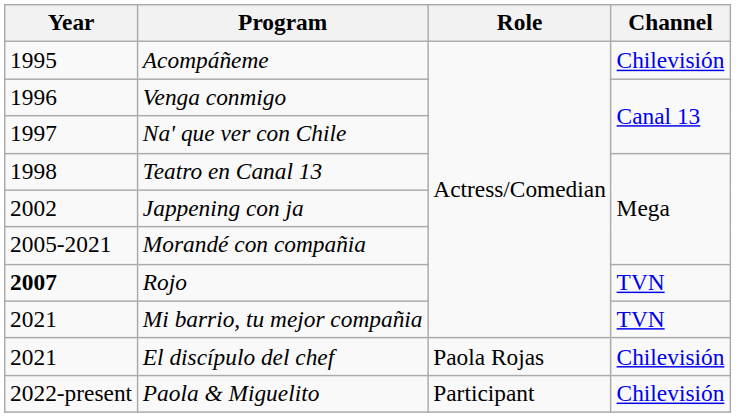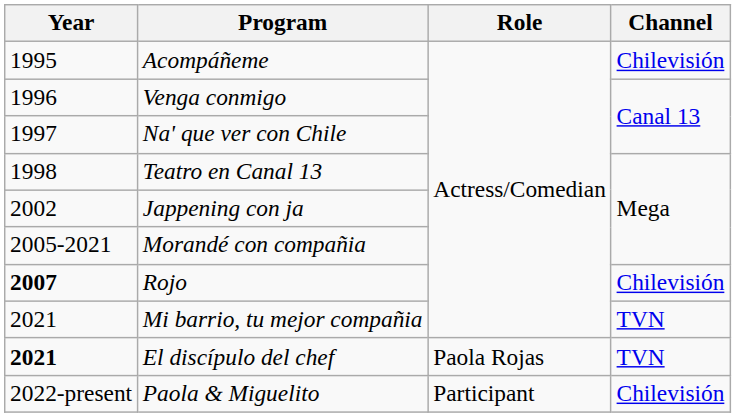 <table class="wikitable">
 <tr>
 <th>Year</th>
 <th>Program</th>
 <th>Role</th>
 <th>Channel</th>
 </tr>
 <tr>
 <td>1995</td>
 <td><em>Acompáñeme</em></td>
 <td rowspan="8">Actress/Comedian</td>
 <td><a href='#'>Chilevisión</a></td>
 </tr>
 <tr>
 <td>1996</td>
 <td><em>Venga conmigo</em></td>
 <td rowspan="2"><a href='#'>Canal 13</a></td>
 </tr>
 <tr>
 <td>1997</td>
 <td><em>Na' que ver con Chile</em></td>
 </tr>
 <tr>
 <td>1998</td>
 <td><em>Teatro en Canal 13</em></td>
 <td rowspan="3">Mega</td>
 </tr>
 <tr>
 <td>2002</td>
 <td><em>Jappening con ja</em></td>
 </tr>
 <tr>
 <td>2005-2021</td>
 <td><em>Morandé con compañia</em></td>
 </tr>
 <tr>
 <td><strong>2007</strong></td>
 <td><em>Rojo</em></td>
-<td><a href='#'>TVN</a></td>
+<td><a href='#'>Chilevisión</a></td>
 </tr>
 <tr>
 <td>2021</td>
 <td><em>Mi barrio, tu mejor compañia</em></td>
 <td><a href='#'>TVN</a></td>
 </tr>
 <tr>
-<td>2021</td>
+<td><strong>2021</strong></td>
 <td><em>El discípulo del chef</em></td>
 <td>Paola Rojas</td>
-<td><a href='#'>Chilevisión</a></td>
+<td><a href='#'>TVN</a></td>
 </tr>
 <tr>
 <td>2022-present</td>
 <td><em>Paola & Miguelito</em></td>
 <td>Participant</td>
 <td><a href='#'>Chilevisión</a></td>
 </tr>
 </table>
